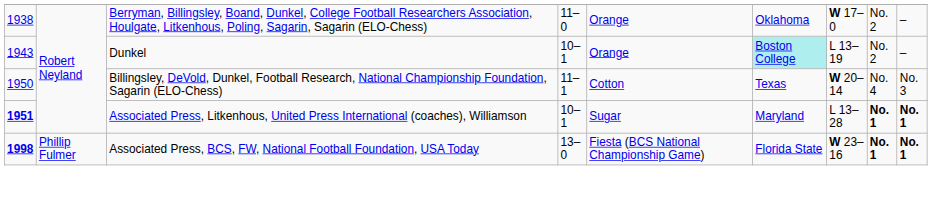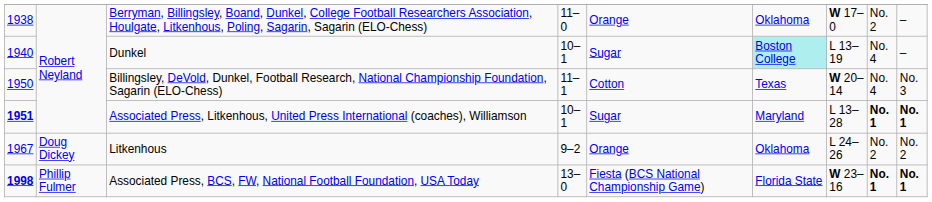 <table class="wikitable">
 <tr>
 </tr>
 <tr>
 <td><a href='#'>1938</a></td>
 <td rowspan="4"><a href='#'>Robert Neyland</a></td>
 <td><a href='#'>Berryman</a>, <a href='#'>Billingsley</a>, <a href='#'>Boand</a>, <a href='#'>Dunkel</a>, <a href='#'>College Football Researchers Association</a>, <a href='#'>Houlgate</a>, <a href='#'>Litkenhous</a>, <a href='#'>Poling</a>, <a href='#'>Sagarin</a>, Sagarin (ELO-Chess)</td>
 <td>11–0</td>
 <td><a href='#'>Orange</a></td>
 <td><a href='#'>Oklahoma</a></td>
 <td><strong>W</strong> 17–0</td>
 <td>No. 2</td>
 <td>–</td>
 </tr>
 <tr>
-<td><a href='#'>1943</a></td>
+<td><a href='#'>1940</a></td>
 <td>Dunkel </td>
 <td>10–1</td>
-<td><a href='#'>Orange</a></td>
+<td><a href='#'>Sugar</a></td>
 <td style="background: paleturquoise;"><a href='#'>Boston College</a></td>
 <td>L 13–19</td>
-<td>No. 2</td>
+<td>No. 4</td>
 <td>–</td>
 </tr>
 <tr>
 <td><a href='#'>1950</a></td>
 <td>Billingsley, <a href='#'>DeVold</a>, Dunkel, Football Research, <a href='#'>National Championship Foundation</a>, Sagarin (ELO-Chess)</td>
 <td>11–1</td>
 <td><a href='#'>Cotton</a></td>
 <td><a href='#'>Texas</a></td>
 <td><strong>W</strong> 20–14</td>
 <td>No. 4</td>
 <td>No. 3</td>
 </tr>
 <tr>
 <td><strong><a href='#'>1951</a></strong></td>
 <td><a href='#'>Associated Press</a>, Litkenhous, <a href='#'>United Press International</a> (coaches), Williamson</td>
 <td>10–1</td>
 <td><a href='#'>Sugar</a></td>
 <td><a href='#'>Maryland</a></td>
 <td>L 13–28</td>
 <td><strong>No. 1</strong></td>
 <td><strong>No. 1</strong></td>
 </tr>
 <tr>
+<td><a href='#'>1967</a></td>
+<td><a href='#'>Doug Dickey</a></td>
+<td>Litkenhous</td>
+<td>9–2</td>
+<td><a href='#'>Orange</a></td>
+<td><a href='#'>Oklahoma</a></td>
+<td>L 24–26</td>
+<td>No. 2</td>
+<td>No. 2</td>
+</tr>
+<tr>
 <td><strong><a href='#'>1998</a></strong></td>
 <td><a href='#'>Phillip Fulmer</a></td>
 <td>Associated Press, <a href='#'>BCS</a>, <a href='#'>FW</a>, <a href='#'>National Football Foundation</a>, <a href='#'>USA Today</a></td>
 <td>13–0</td>
 <td><a href='#'>Fiesta</a> (<a href='#'>BCS National Championship Game</a>)</td>
 <td><a href='#'>Florida State</a></td>
 <td><strong>W</strong> 23–16</td>
 <td><strong>No. 1</strong></td>
 <td><strong>No. 1</strong></td>
 </tr>
 </table>
